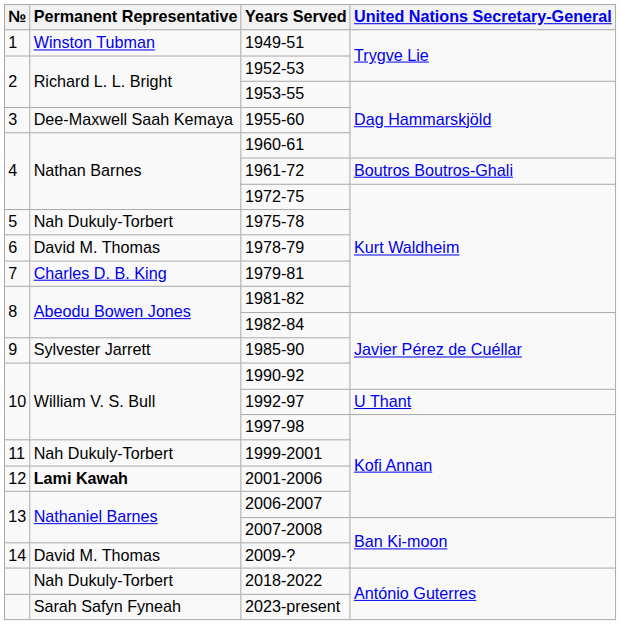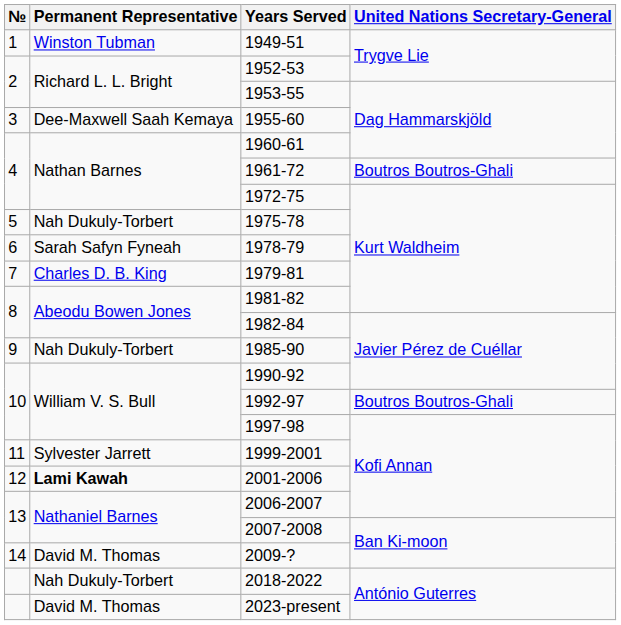 <table class="wikitable">
 <tr>
 <th>№</th>
 <th>Permanent Representative</th>
 <th>Years Served</th>
 <th><a href='#'>United Nations Secretary-General</a></th>
 </tr>
 <tr>
 <td>1</td>
 <td><a href='#'>Winston Tubman</a></td>
 <td>1949-51</td>
 <td rowspan = 2><a href='#'>Trygve Lie</a></td>
 </tr>
 <tr>
 <td rowspan = 2>2</td>
 <td rowspan = 2>Richard L. L. Bright</td>
 <td>1952-53</td>
 </tr>
 <tr>
 <td>1953-55</td>
 <td rowspan = 3><a href='#'>Dag Hammarskjöld</a></td>
 </tr>
 <tr>
 <td>3</td>
 <td>Dee-Maxwell Saah Kemaya</td>
 <td>1955-60</td>
 </tr>
 <tr>
 <td rowspan = 3>4</td>
 <td rowspan = 3>Nathan Barnes</td>
 <td>1960-61</td>
 </tr>
 <tr>
 <td>1961-72</td>
 <td><a href='#'>Boutros Boutros-Ghali</a></td>
 </tr>
 <tr>
 <td>1972-75</td>
 <td rowspan = 5><a href='#'>Kurt Waldheim</a></td>
 </tr>
 <tr>
 <td>5</td>
 <td>Nah Dukuly-Torbert</td>
 <td>1975-78</td>
 </tr>
 <tr>
 <td>6</td>
-<td>David M. Thomas</td>
+<td>Sarah Safyn Fyneah</td>
 <td>1978-79</td>
 </tr>
 <tr>
 <td>7</td>
 <td><a href='#'>Charles D. B. King</a></td>
 <td>1979-81</td>
 </tr>
 <tr>
 <td rowspan = 2>8</td>
 <td rowspan = 2><a href='#'>Abeodu Bowen Jones</a></td>
 <td>1981-82</td>
 </tr>
 <tr>
 <td>1982-84</td>
 <td rowspan = 3><a href='#'>Javier Pérez de Cuéllar</a></td>
 </tr>
 <tr>
 <td>9</td>
-<td>Sylvester Jarrett</td>
+<td>Nah Dukuly-Torbert</td>
 <td>1985-90</td>
 </tr>
 <tr>
 <td rowspan = 3>10</td>
 <td rowspan = 3>William V. S. Bull</td>
 <td>1990-92</td>
 </tr>
 <tr>
 <td>1992-97</td>
-<td><a href='#'>U Thant</a></td>
+<td><a href='#'>Boutros Boutros-Ghali</a></td>
 </tr>
 <tr>
 <td>1997-98</td>
 <td rowspan = 4><a href='#'>Kofi Annan</a></td>
 </tr>
 <tr>
 <td>11</td>
-<td>Nah Dukuly-Torbert</td>
+<td>Sylvester Jarrett</td>
 <td>1999-2001</td>
 </tr>
 <tr>
 <td>12</td>
 <td><strong>Lami Kawah</strong></td>
 <td>2001-2006</td>
 </tr>
 <tr>
 <td rowspan = 2>13</td>
 <td rowspan = 2><a href='#'>Nathaniel Barnes</a></td>
 <td>2006-2007</td>
 </tr>
 <tr>
 <td>2007-2008</td>
 <td rowspan = 2><a href='#'>Ban Ki-moon</a></td>
 </tr>
 <tr>
 <td>14</td>
 <td>David M. Thomas</td>
 <td>2009-?</td>
 </tr>
 <tr>
 <td></td>
 <td>Nah Dukuly-Torbert</td>
 <td>2018-2022</td>
 <td rowspan = 2><a href='#'>António Guterres</a></td>
 </tr>
 <tr>
 <td></td>
-<td>Sarah Safyn Fyneah</td>
+<td>David M. Thomas</td>
 <td>2023-present</td>
 </tr>
 </table>
